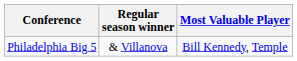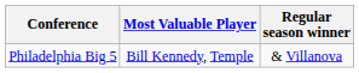 <table class="wikitable" style="text-align:center;">
 <tr>
 <th>Conference</th>
+<th><a href='#'>Most Valuable Player</a></th>
 <th>Regular <br> season winner</th>
-<th><a href='#'>Most Valuable Player</a></th>
 </tr>
 <tr>
 <td><a href='#'>Philadelphia Big 5</a></td>
+<td><a href='#'>Bill Kennedy</a>, <a href='#'>Temple</a></td>
 <td> & <a href='#'>Villanova</a></td>
-<td><a href='#'>Bill Kennedy</a>, <a href='#'>Temple</a></td>
 </tr>
 </table>
